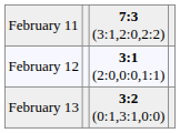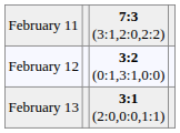 <table bgcolor="#f7f8ff" cellpadding="3" cellspacing="0" border="1" style="font-size: 95%; border: gray solid 1px; border-collapse: collapse;">
 <tr bgcolor="#EFEFEF">
 <td>February 11</td>
 <td></td>
 <td align="center"><strong>7:3</strong><br>(3:1,2:0,2:2)</td>
 <td></td>
 </tr>
 <tr>
 <td>February 12</td>
 <td></td>
-<td align="center"><strong>3:1</strong><br>(2:0,0:0,1:1)</td>
+<td align="center"><strong>3:2</strong><br>(0:1,3:1,0:0)</td>
 <td></td>
 </tr>
 <tr bgcolor="#EFEFEF">
 <td>February 13</td>
 <td></td>
-<td align="center"><strong>3:2</strong><br>(0:1,3:1,0:0)</td>
+<td align="center"><strong>3:1</strong><br>(2:0,0:0,1:1)</td>
 <td></td>
 </tr>
 </table>
